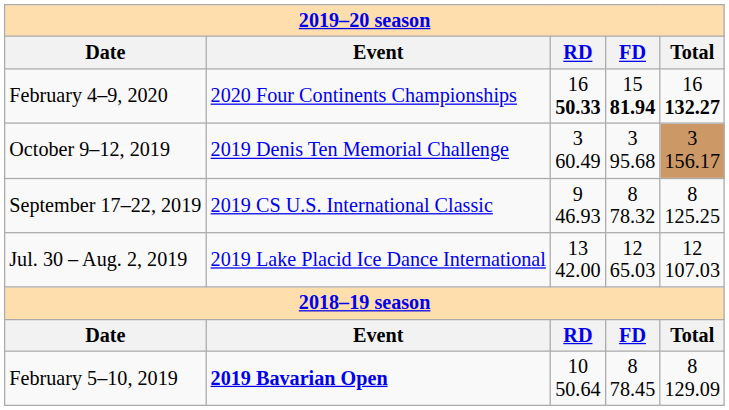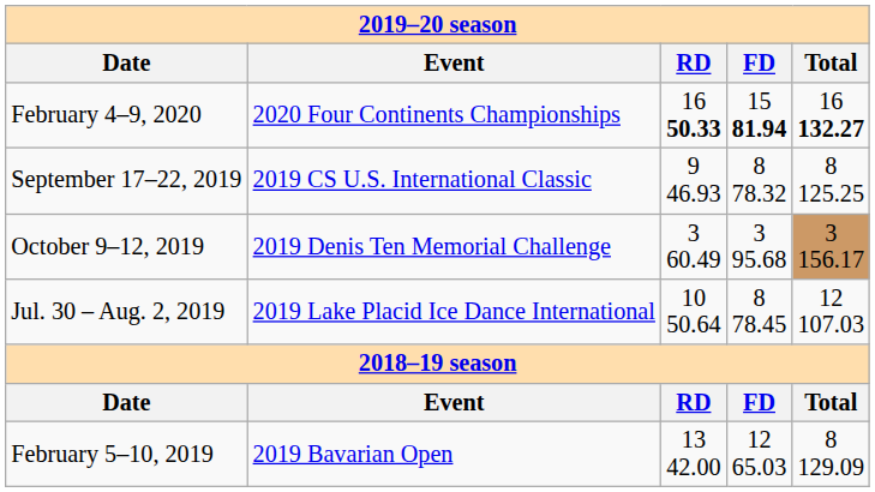 <table class="wikitable">
 <tr>
 <th style="background-color: #ffdead;" colspan=5 align=center><a href='#'><strong>2019–20 season</strong></a></th>
 </tr>
 <tr>
 <th>Date</th>
 <th>Event</th>
 <th><a href='#'>RD</a></th>
 <th><a href='#'>FD</a></th>
 <th>Total</th>
 </tr>
 <tr>
 <td>February 4–9, 2020</td>
 <td><a href='#'>2020 Four Continents Championships</a></td>
 <td align=center>16 <br> <strong>50.33</strong></td>
 <td align=center>15 <br> <strong>81.94</strong></td>
 <td align=center>16 <br> <strong>132.27</strong></td>
 </tr>
 <tr>
+<td>September 17–22, 2019</td>
+<td><a href='#'>2019 CS U.S. International Classic</a></td>
+<td align=center>9 <br> 46.93</td>
+<td align=center>8 <br> 78.32</td>
+<td align=center>8 <br> 125.25</td>
+</tr>
+<tr>
 <td>October 9–12, 2019</td>
 <td><a href='#'>2019 Denis Ten Memorial Challenge</a></td>
 <td align=center>3 <br> 60.49</td>
 <td align=center>3 <br> 95.68</td>
 <td align=center bgcolor=cc9966>3 <br> 156.17</td>
 </tr>
 <tr>
-<td>September 17–22, 2019</td>
-<td><a href='#'>2019 CS U.S. International Classic</a></td>
-<td align=center>9 <br> 46.93</td>
-<td align=center>8 <br> 78.32</td>
-<td align=center>8 <br> 125.25</td>
-</tr>
-<tr>
 <td>Jul. 30 – Aug. 2, 2019</td>
 <td><a href='#'>2019 Lake Placid Ice Dance International</a></td>
-<td align=center>13 <br> 42.00</td>
-<td align=center>12 <br> 65.03</td>
+<td align=center>10 <br> 50.64</td>
+<td align=center>8 <br> 78.45</td>
 <td align=center>12 <br> 107.03</td>
 </tr>
 <tr>
 <th style="background-color: #ffdead;" colspan=5 align=center><a href='#'><strong>2018–19 season</strong></a></th>
 </tr>
 <tr>
 <th>Date</th>
 <th>Event</th>
 <th><a href='#'>RD</a></th>
 <th><a href='#'>FD</a></th>
 <th>Total</th>
 </tr>
 <tr>
 <td>February 5–10, 2019</td>
-<td><strong><a href='#'>2019 Bavarian Open</a></strong></td>
-<td align=center>10 <br> 50.64</td>
-<td align=center>8 <br> 78.45</td>
+<td><a href='#'>2019 Bavarian Open</a></td>
+<td align=center>13 <br> 42.00</td>
+<td align=center>12 <br> 65.03</td>
 <td align=center>8 <br> 129.09</td>
 </tr>
 </table>
